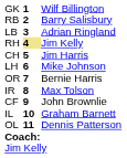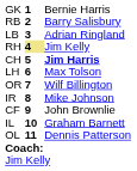 <table cellspacing="0" cellpadding="0" style="font-size:90%;margin:auto">
 <tr>
 <th width=25></th>
 <th width=25></th>
 </tr>
 <tr>
 <td>GK</td>
 <td><strong>1</strong></td>
-<td> <a href='#'>Wilf Billington</a></td>
+<td> Bernie Harris</td>
 </tr>
 <tr>
 <td>RB</td>
 <td><strong>2</strong></td>
 <td> <a href='#'>Barry Salisbury</a></td>
 </tr>
 <tr>
 <td>LB</td>
 <td><strong>3</strong></td>
 <td> <a href='#'>Adrian Ringland</a></td>
 </tr>
 <tr>
 <td>RH</td>
 <td style="background: khaki;"><strong>4</strong></td>
 <td> <a href='#'>Jim Kelly</a></td>
 </tr>
 <tr>
 <td>CH</td>
 <td><strong>5</strong></td>
-<td> <a href='#'>Jim Harris</a></td>
+<td><strong> <a href='#'>Jim Harris</a></strong></td>
 </tr>
 <tr>
 <td>LH</td>
 <td><strong>6</strong></td>
-<td> <a href='#'>Mike Johnson</a></td>
+<td> <a href='#'>Max Tolson</a></td>
 </tr>
 <tr>
 <td>OR</td>
 <td><strong>7</strong></td>
-<td> Bernie Harris</td>
+<td> <a href='#'>Wilf Billington</a></td>
 </tr>
 <tr>
 <td>IR</td>
 <td><strong>8</strong></td>
-<td> <a href='#'>Max Tolson</a></td>
+<td> <a href='#'>Mike Johnson</a></td>
 </tr>
 <tr>
 <td>CF</td>
 <td><strong>9</strong></td>
 <td> John Brownlie</td>
 </tr>
 <tr>
 <td>IL</td>
 <td><strong>10</strong></td>
 <td> <a href='#'>Graham Barnett</a></td>
 </tr>
 <tr>
 <td>OL</td>
 <td><strong>11</strong></td>
 <td> <a href='#'>Dennis Patterson</a></td>
 </tr>
 <tr>
 <td colspan=3><strong>Coach:</strong></td>
 </tr>
 <tr>
 <td colspan=4> <a href='#'>Jim Kelly</a></td>
 </tr>
 </table>
